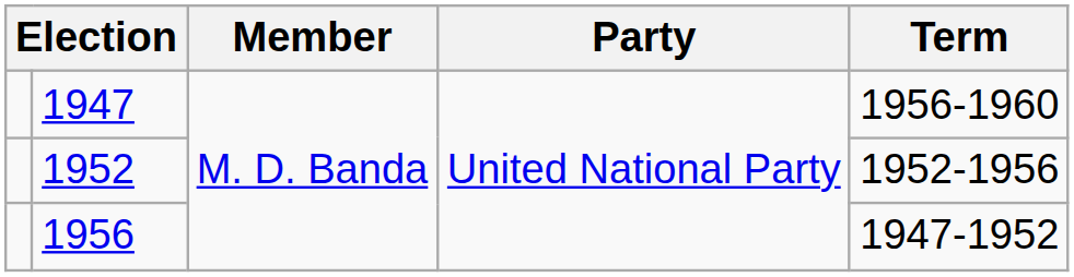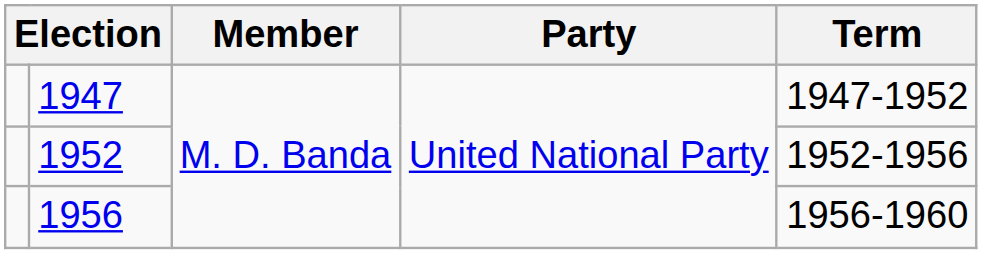 <table class="wikitable">
 <tr>
 <th colspan="2">Election</th>
 <th>Member</th>
 <th>Party</th>
 <th>Term</th>
 </tr>
 <tr>
 <td style="background-color: "></td>
 <td><a href='#'>1947</a></td>
 <td rowspan=3><a href='#'>M. D. Banda</a></td>
 <td rowspan=3><a href='#'>United National Party</a></td>
-<td>1956-1960</td>
+<td>1947-1952</td>
 </tr>
 <tr>
 <td style="background-color: "></td>
 <td><a href='#'>1952</a></td>
 <td>1952-1956</td>
 </tr>
 <tr>
 <td style="background-color: "></td>
 <td><a href='#'>1956</a></td>
-<td>1947-1952</td>
+<td>1956-1960</td>
 </tr>
 </table>
